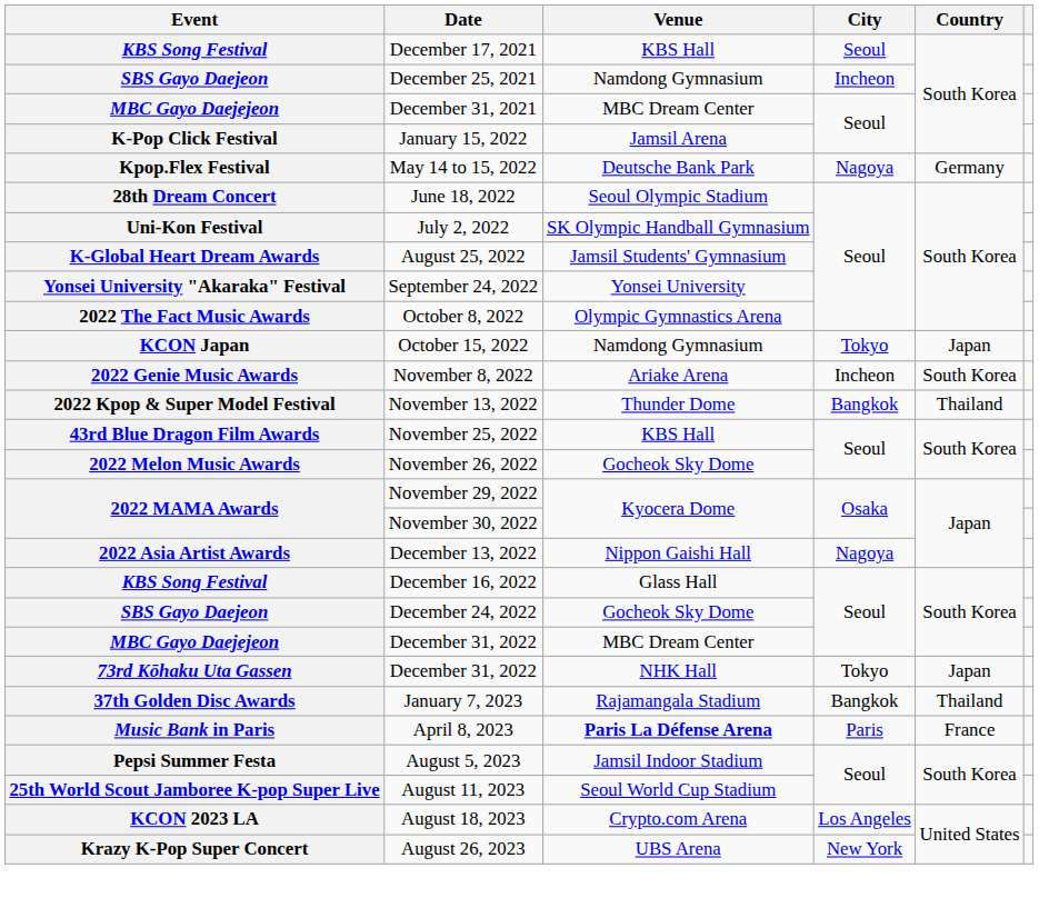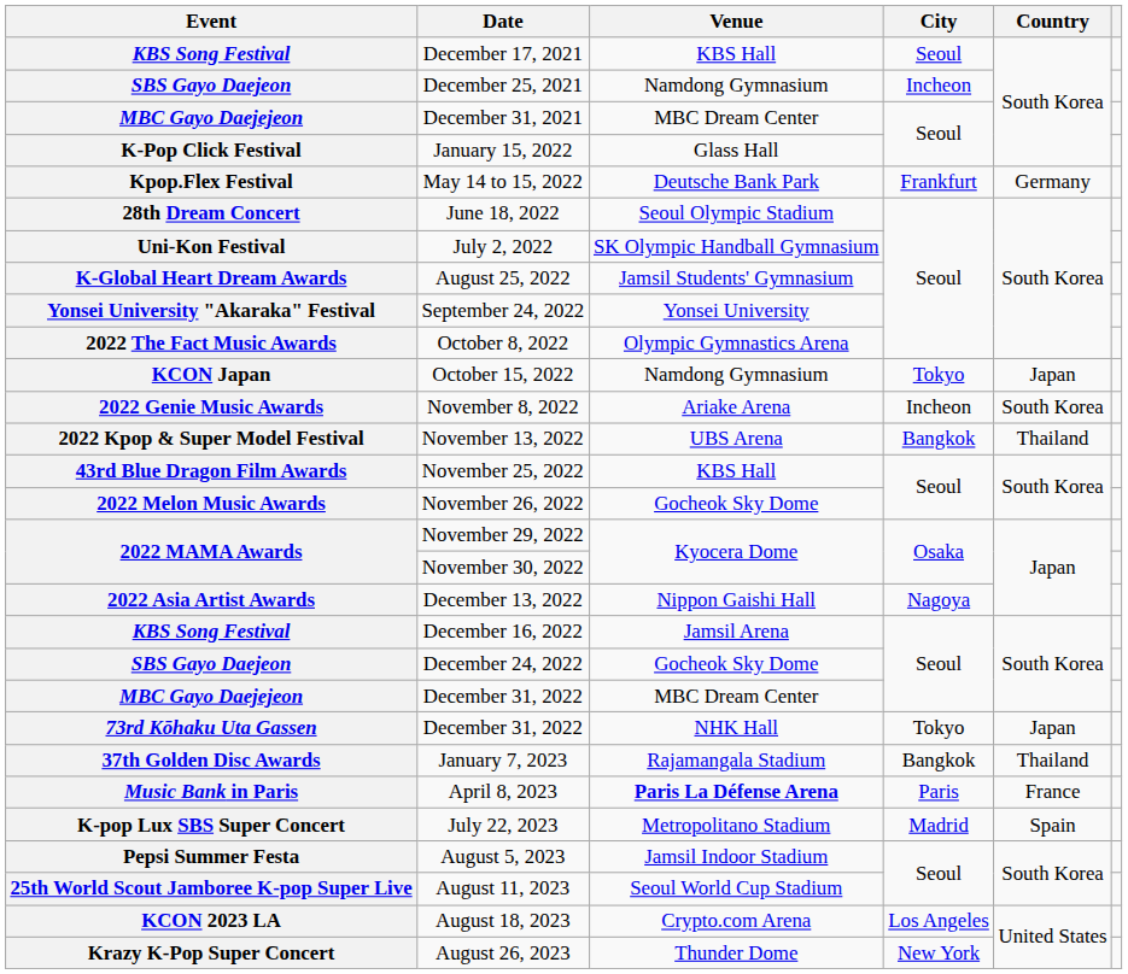 <table class="wikitable plainrowheaders sortable" style="text-align:center">
 <tr>
 <th scope="col">Event</th>
 <th scope="col">Date</th>
 <th scope="col">Venue</th>
 <th scope="col">City</th>
 <th scope="col">Country</th>
 <th scope="col" class="unsortable"></th>
 </tr>
 <tr>
 <th scope="row"><em><a href='#'>KBS Song Festival</a></em></th>
 <td>December 17, 2021</td>
 <td><a href='#'>KBS Hall</a></td>
 <td><a href='#'>Seoul</a></td>
 <td rowspan="4">South Korea</td>
 <td></td>
 </tr>
 <tr>
 <th scope="row"><em><a href='#'>SBS Gayo Daejeon</a></em></th>
 <td>December 25, 2021</td>
 <td>Namdong Gymnasium</td>
 <td><a href='#'>Incheon</a></td>
 <td></td>
 </tr>
 <tr>
 <th scope="row"><em><a href='#'>MBC Gayo Daejejeon</a></em></th>
 <td>December 31, 2021</td>
 <td>MBC Dream Center</td>
 <td rowspan="2">Seoul</td>
 <td></td>
 </tr>
 <tr>
 <th scope="row">K-Pop Click Festival</th>
 <td>January 15, 2022</td>
-<td><a href='#'>Jamsil Arena</a></td>
+<td>Glass Hall</td>
 <td></td>
 </tr>
 <tr>
 <th scope="row">Kpop.Flex Festival</th>
 <td>May 14 to 15, 2022</td>
 <td><a href='#'>Deutsche Bank Park</a></td>
-<td><a href='#'>Nagoya</a></td>
+<td><a href='#'>Frankfurt</a></td>
 <td>Germany</td>
 <td></td>
 </tr>
 <tr>
 <th scope="row">28th <a href='#'>Dream Concert</a></th>
 <td>June 18, 2022</td>
 <td><a href='#'>Seoul Olympic Stadium</a></td>
 <td rowspan="5">Seoul</td>
 <td rowspan="5">South Korea</td>
 <td></td>
 </tr>
 <tr>
 <th scope="row">Uni-Kon Festival</th>
 <td>July 2, 2022</td>
 <td><a href='#'>SK Olympic Handball Gymnasium</a></td>
 <td></td>
 </tr>
 <tr>
 <th scope="row"><a href='#'>K-Global Heart Dream Awards</a></th>
 <td>August 25, 2022</td>
 <td><a href='#'>Jamsil Students' Gymnasium</a></td>
 <td></td>
 </tr>
 <tr>
 <th scope="row"><a href='#'>Yonsei University</a> "Akaraka" Festival</th>
 <td>September 24, 2022</td>
 <td><a href='#'>Yonsei University</a></td>
 <td></td>
 </tr>
 <tr>
 <th scope="row">2022 <a href='#'>The Fact Music Awards</a></th>
 <td>October 8, 2022</td>
 <td><a href='#'>Olympic Gymnastics Arena</a></td>
 <td></td>
 </tr>
 <tr>
 <th scope="row"><a href='#'>KCON</a> Japan</th>
 <td>October 15, 2022</td>
 <td>Namdong Gymnasium</td>
 <td><a href='#'>Tokyo</a></td>
 <td>Japan</td>
 <td></td>
 </tr>
 <tr>
 <th scope="row"><a href='#'>2022 Genie Music Awards</a></th>
 <td>November 8, 2022</td>
 <td><a href='#'>Ariake Arena</a></td>
 <td>Incheon</td>
 <td>South Korea</td>
 <td></td>
 </tr>
 <tr>
 <th scope="row">2022 Kpop & Super Model Festival</th>
 <td>November 13, 2022</td>
-<td><a href='#'>Thunder Dome</a></td>
+<td><a href='#'>UBS Arena</a></td>
 <td><a href='#'>Bangkok</a></td>
 <td>Thailand</td>
 <td></td>
 </tr>
 <tr>
 <th scope="row"><a href='#'>43rd Blue Dragon Film Awards</a></th>
 <td>November 25, 2022</td>
 <td><a href='#'>KBS Hall</a></td>
 <td rowspan="2">Seoul</td>
 <td rowspan="2">South Korea</td>
 <td></td>
 </tr>
 <tr>
 <th scope="row"><a href='#'>2022 Melon Music Awards</a></th>
 <td>November 26, 2022</td>
 <td><a href='#'>Gocheok Sky Dome</a></td>
 <td></td>
 </tr>
 <tr>
 <th scope="row" rowspan="2"><a href='#'>2022 MAMA Awards</a></th>
 <td>November 29, 2022</td>
 <td rowspan="2"><a href='#'>Kyocera Dome</a></td>
 <td rowspan="2"><a href='#'>Osaka</a></td>
 <td rowspan="3">Japan</td>
 <td></td>
 </tr>
 <tr>
 <td>November 30, 2022</td>
 <td></td>
 </tr>
 <tr>
 <th scope="row"><a href='#'>2022 Asia Artist Awards</a></th>
 <td>December 13, 2022</td>
 <td><a href='#'>Nippon Gaishi Hall</a></td>
 <td><a href='#'>Nagoya</a></td>
 <td></td>
 </tr>
 <tr>
 <th scope="row"><em><a href='#'>KBS Song Festival</a></em></th>
 <td>December 16, 2022</td>
-<td>Glass Hall</td>
+<td><a href='#'>Jamsil Arena</a></td>
 <td rowspan="3">Seoul</td>
 <td rowspan="3">South Korea</td>
 <td></td>
 </tr>
 <tr>
 <th scope="row"><em><a href='#'>SBS Gayo Daejeon</a></em></th>
 <td>December 24, 2022</td>
 <td><a href='#'>Gocheok Sky Dome</a></td>
 <td></td>
 </tr>
 <tr>
 <th scope="row"><em><a href='#'>MBC Gayo Daejejeon</a></em></th>
 <td>December 31, 2022</td>
 <td>MBC Dream Center</td>
 <td></td>
 </tr>
 <tr>
 <th scope="row"><em><a href='#'>73rd Kōhaku Uta Gassen</a></em></th>
 <td>December 31, 2022</td>
 <td><a href='#'>NHK Hall</a></td>
 <td>Tokyo</td>
 <td>Japan</td>
 <td></td>
 </tr>
 <tr>
 <th scope="row"><a href='#'>37th Golden Disc Awards</a></th>
 <td>January 7, 2023</td>
 <td><a href='#'>Rajamangala Stadium</a></td>
 <td>Bangkok</td>
 <td>Thailand</td>
 <td></td>
 </tr>
 <tr>
 <th scope="row"><a href='#'><em>Music Bank</em> in Paris</a></th>
 <td>April 8, 2023</td>
 <td><strong><a href='#'>Paris La Défense Arena</a></strong></td>
 <td><a href='#'>Paris</a></td>
 <td>France</td>
 <td></td>
 </tr>
 <tr>
+<th scope="row">K-pop Lux <a href='#'>SBS</a> Super Concert</th>
+<td>July 22, 2023</td>
+<td><a href='#'>Metropolitano Stadium</a></td>
+<td><a href='#'>Madrid</a></td>
+<td>Spain</td>
+<td></td>
+</tr>
+<tr>
 <th scope="row">Pepsi Summer Festa</th>
 <td>August 5, 2023</td>
 <td><a href='#'>Jamsil Indoor Stadium</a></td>
 <td rowspan="2">Seoul</td>
 <td rowspan="2">South Korea</td>
 <td></td>
 </tr>
 <tr>
 <th scope="row"><a href='#'>25th World Scout Jamboree K-pop Super Live</a></th>
 <td>August 11, 2023</td>
 <td><a href='#'>Seoul World Cup Stadium</a></td>
 <td></td>
 </tr>
 <tr>
 <th scope="row"><a href='#'>KCON</a> 2023 LA</th>
 <td>August 18, 2023</td>
 <td><a href='#'>Crypto.com Arena</a></td>
 <td><a href='#'>Los Angeles</a></td>
 <td rowspan="2">United States</td>
 <td></td>
 </tr>
 <tr>
 <th scope="row">Krazy K-Pop Super Concert</th>
 <td>August 26, 2023</td>
-<td><a href='#'>UBS Arena</a></td>
+<td><a href='#'>Thunder Dome</a></td>
 <td><a href='#'>New York</a></td>
 <td></td>
 </tr>
 </table>
